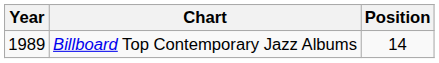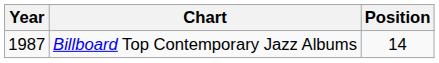 <table class=wikitable>
 <tr>
 <th>Year</th>
 <th>Chart</th>
 <th>Position</th>
 </tr>
 <tr>
-<td>1989</td>
+<td>1987</td>
 <td><em><a href='#'>Billboard</a></em> Top Contemporary Jazz Albums</td>
 <td align=center>14</td>
 </tr>
 </table>
